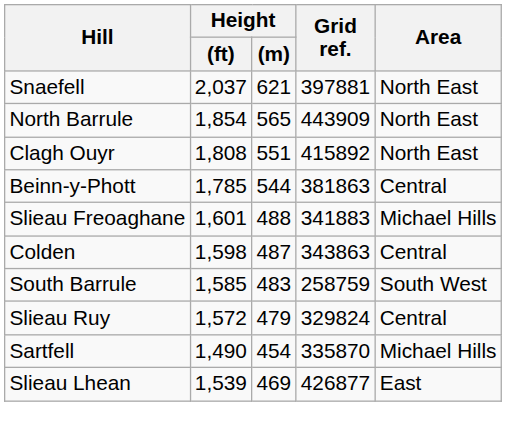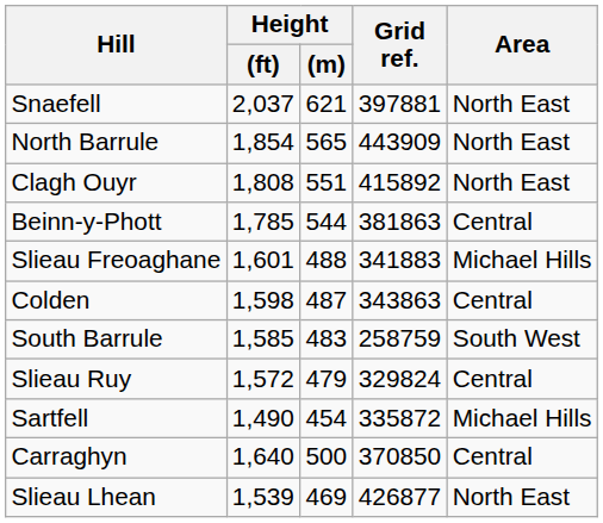 <table class="wikitable sortable mw-collapsible">
 <tr>
 <th rowspan=2>Hill</th>
 <th colspan=2>Height</th>
 <th rowspan=2>Grid <br>ref.</th>
 <th rowspan=2>Area</th>
 </tr>
 <tr>
 <th>(ft)</th>
 <th>(m)</th>
 </tr>
 <tr>
 <td>Snaefell</td>
 <td>2,037</td>
 <td>621</td>
 <td>397881</td>
 <td>North East</td>
 </tr>
 <tr>
 <td>North Barrule</td>
 <td>1,854</td>
 <td>565</td>
 <td>443909</td>
 <td>North East</td>
 </tr>
 <tr>
 <td>Clagh Ouyr</td>
 <td>1,808</td>
 <td>551</td>
 <td>415892</td>
 <td>North East</td>
 </tr>
 <tr>
 <td>Beinn-y-Phott</td>
 <td>1,785</td>
 <td>544</td>
 <td>381863</td>
 <td>Central</td>
 </tr>
 <tr>
 <td>Slieau Freoaghane</td>
 <td>1,601</td>
 <td>488</td>
 <td>341883</td>
 <td>Michael Hills</td>
 </tr>
 <tr>
 <td>Colden</td>
 <td>1,598</td>
 <td>487</td>
 <td>343863</td>
 <td>Central</td>
 </tr>
 <tr>
 <td>South Barrule</td>
 <td>1,585</td>
 <td>483</td>
 <td>258759</td>
 <td>South West</td>
 </tr>
 <tr>
 <td>Slieau Ruy</td>
 <td>1,572</td>
 <td>479</td>
 <td>329824</td>
 <td>Central</td>
 </tr>
 <tr>
 <td>Sartfell</td>
 <td>1,490</td>
 <td>454</td>
-<td>335870</td>
+<td>335872</td>
 <td>Michael Hills</td>
+</tr>
+<tr>
+<td>Carraghyn</td>
+<td>1,640</td>
+<td>500</td>
+<td>370850</td>
+<td>Central</td>
 </tr>
 <tr>
 <td>Slieau Lhean</td>
 <td>1,539</td>
 <td>469</td>
 <td>426877</td>
-<td>East</td>
+<td>North East</td>
 </tr>
 </table>
